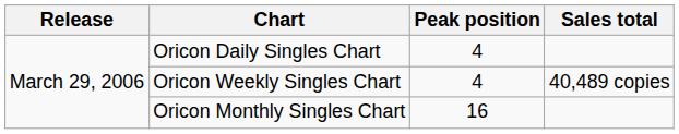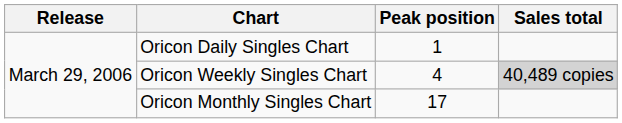 <table class="wikitable">
 <tr>
 <th>Release</th>
 <th>Chart</th>
 <th>Peak position</th>
 <th>Sales total</th>
 </tr>
 <tr>
 <td rowspan="4">March 29, 2006</td>
 <td>Oricon Daily Singles Chart</td>
-<td align="center">4</td>
+<td align="center">1</td>
 <td></td>
 </tr>
 <tr>
 <td>Oricon Weekly Singles Chart</td>
 <td align="center">4</td>
-<td>40,489 copies</td>
+<td style="background: lightgrey;">40,489 copies</td>
 </tr>
 <tr>
 <td>Oricon Monthly Singles Chart</td>
-<td align="center">16</td>
+<td align="center">17</td>
 <td></td>
 </tr>
 </table>
